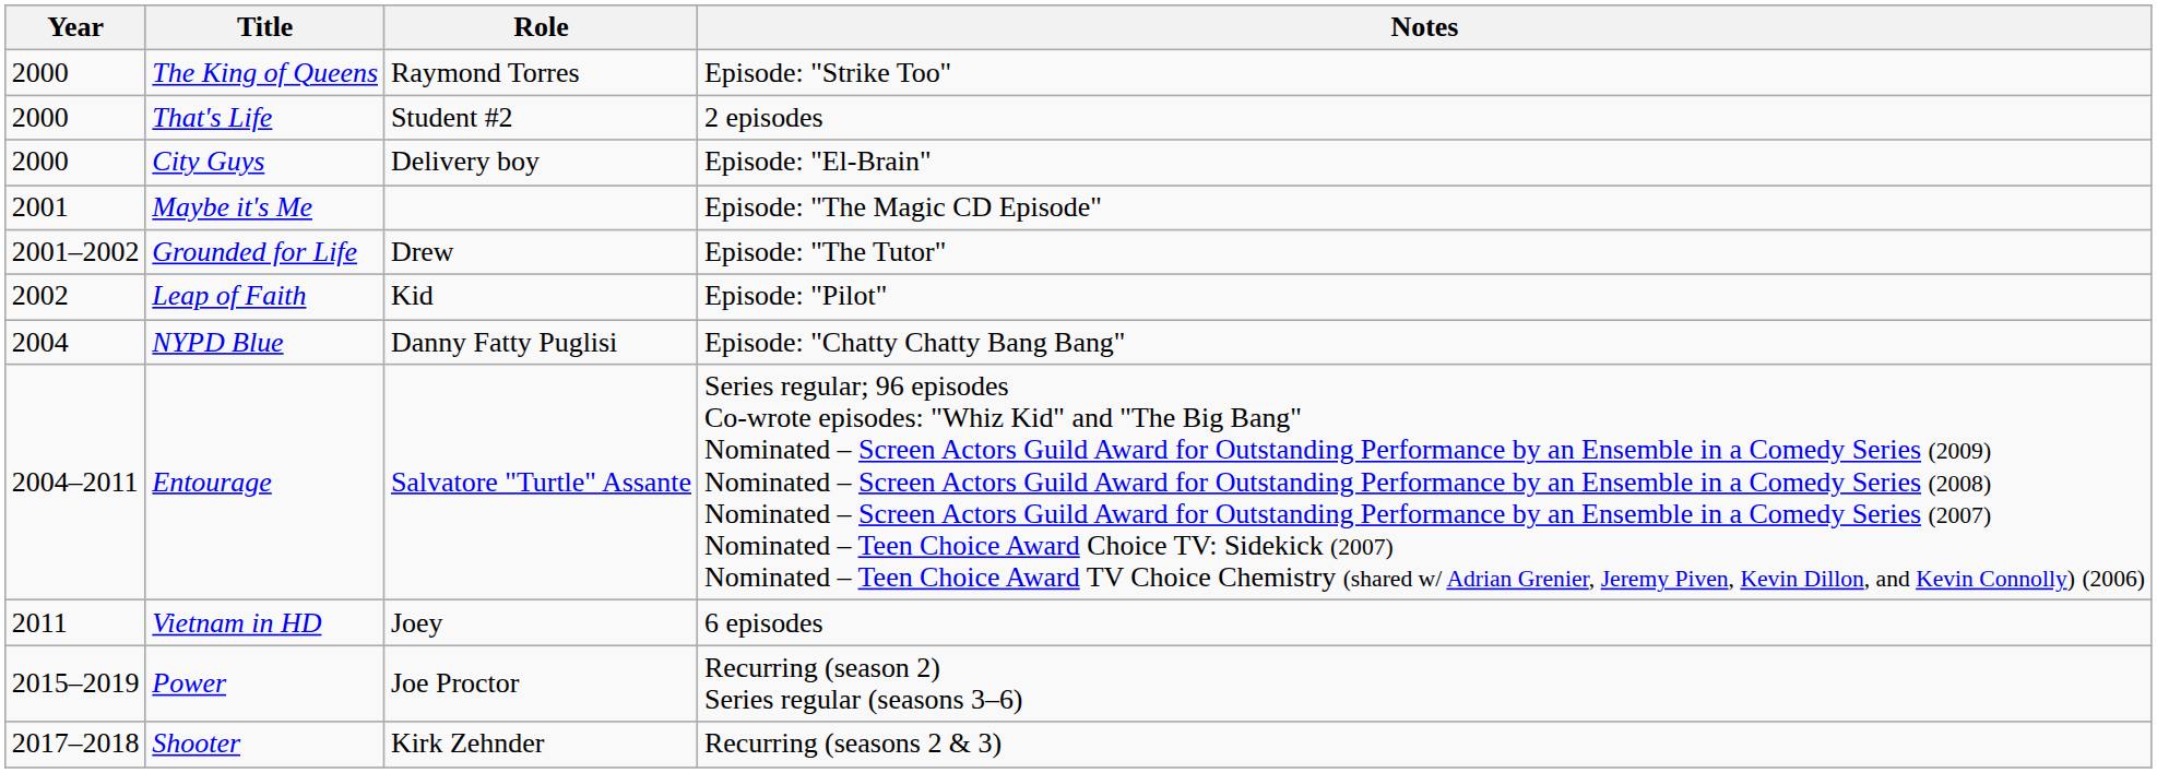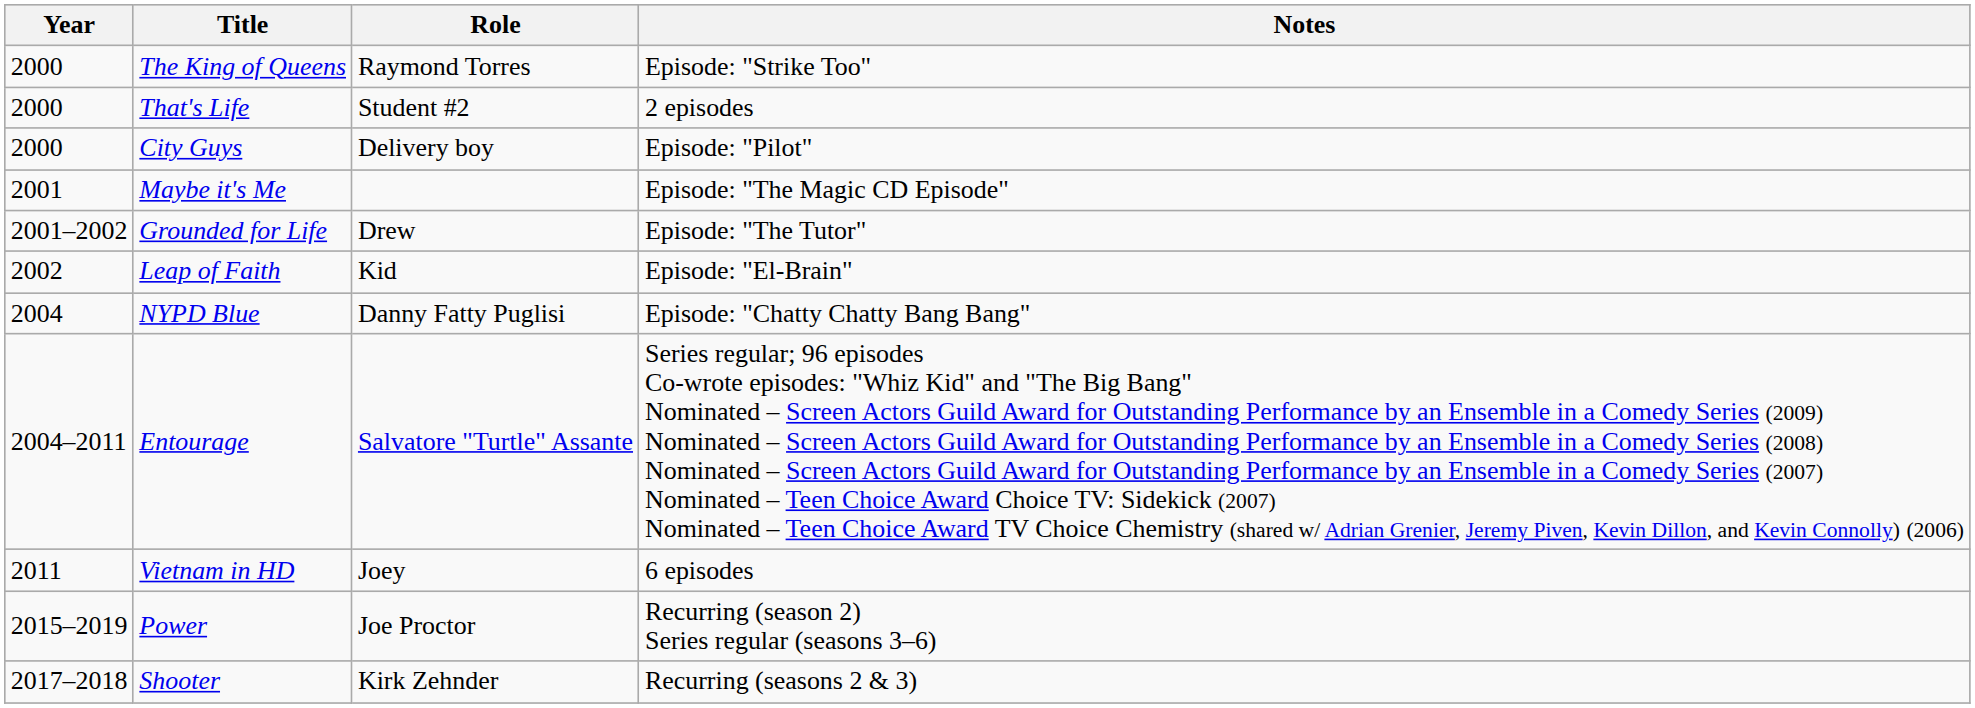 <table class="wikitable sortable">
 <tr>
 <th>Year</th>
 <th>Title</th>
 <th>Role</th>
 <th>Notes</th>
 </tr>
 <tr>
 <td>2000</td>
 <td><em><a href='#'>The King of Queens</a></em></td>
 <td>Raymond Torres</td>
 <td>Episode: "Strike Too"</td>
 </tr>
 <tr>
 <td>2000</td>
 <td><em><a href='#'>That's Life</a></em></td>
 <td>Student #2</td>
 <td>2 episodes</td>
 </tr>
 <tr>
 <td>2000</td>
 <td><em><a href='#'>City Guys</a></em></td>
 <td>Delivery boy</td>
-<td>Episode: "El-Brain"</td>
+<td>Episode: "Pilot"</td>
 </tr>
 <tr>
 <td>2001</td>
 <td><em><a href='#'>Maybe it's Me</a></em></td>
 <td></td>
 <td>Episode: "The Magic CD Episode"</td>
 </tr>
 <tr>
 <td>2001–2002</td>
 <td><em><a href='#'>Grounded for Life</a></em></td>
 <td>Drew</td>
 <td>Episode: "The Tutor"</td>
 </tr>
 <tr>
 <td>2002</td>
 <td><em><a href='#'>Leap of Faith</a></em></td>
 <td>Kid</td>
-<td>Episode: "Pilot"</td>
+<td>Episode: "El-Brain"</td>
 </tr>
 <tr>
 <td>2004</td>
 <td><em><a href='#'>NYPD Blue</a></em></td>
 <td>Danny Fatty Puglisi</td>
 <td>Episode: "Chatty Chatty Bang Bang"</td>
 </tr>
 <tr>
 <td>2004–2011</td>
 <td><em><a href='#'>Entourage</a></em></td>
 <td><a href='#'>Salvatore "Turtle" Assante</a></td>
 <td>Series regular; 96 episodes<br>Co-wrote episodes: "Whiz Kid" and "The Big Bang"<br>Nominated – <a href='#'>Screen Actors Guild Award for Outstanding Performance by an Ensemble in a Comedy Series</a> <small>(2009)</small><br>Nominated – <a href='#'>Screen Actors Guild Award for Outstanding Performance by an Ensemble in a Comedy Series</a> <small>(2008)</small><br>Nominated – <a href='#'>Screen Actors Guild Award for Outstanding Performance by an Ensemble in a Comedy Series</a> <small>(2007)</small><br>Nominated – <a href='#'>Teen Choice Award</a> Choice TV: Sidekick <small>(2007)</small><br>Nominated – <a href='#'>Teen Choice Award</a> TV Choice Chemistry <small>(shared w/ <a href='#'>Adrian Grenier</a>, <a href='#'>Jeremy Piven</a>, <a href='#'>Kevin Dillon</a>, and <a href='#'>Kevin Connolly</a>)</small> <small>(2006)</small></td>
 </tr>
 <tr>
 <td>2011</td>
 <td><em><a href='#'>Vietnam in HD</a></em></td>
 <td>Joey</td>
 <td>6 episodes</td>
 </tr>
 <tr>
 <td>2015–2019</td>
 <td><em><a href='#'>Power</a></em></td>
 <td>Joe Proctor</td>
 <td>Recurring (season 2)<br>Series regular (seasons 3–6)</td>
 </tr>
 <tr>
 <td>2017–2018</td>
 <td><em><a href='#'>Shooter</a></em></td>
 <td>Kirk Zehnder</td>
 <td>Recurring (seasons 2 & 3)</td>
 </tr>
 </table>
